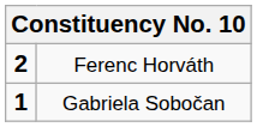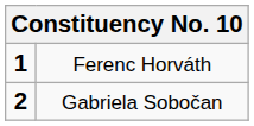 <table class="wikitable" style="text-align: center;">
 <tr>
 <th colspan="13"><strong>Constituency No. 10</strong></th>
 </tr>
 <tr>
-<td style="text-align:center;"><strong>2</strong></td>
+<td style="text-align:center;"><strong>1</strong></td>
 <td colspan="12"><small>Ferenc Horváth</small></td>
 </tr>
 <tr>
-<td style="text-align:center;"><strong>1</strong></td>
+<td style="text-align:center;"><strong>2</strong></td>
 <td colspan="12"><small>Gabriela Sobočan</small></td>
 </tr>
 </table>
